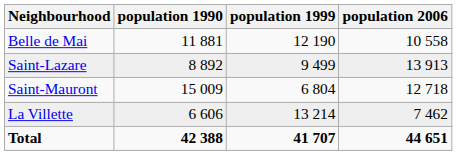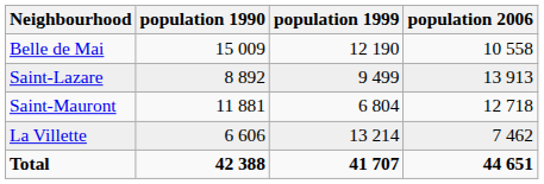 <table class=wikitable>
 <tr>
 <th>Neighbourhood</th>
 <th>population 1990</th>
 <th>population 1999</th>
 <th>population 2006</th>
 </tr>
 <tr>
 <td><a href='#'>Belle de Mai</a></td>
-<td style="text-align:right;">11 881</td>
+<td style="text-align:right;">15 009</td>
 <td style="text-align:right;">12 190</td>
 <td style="text-align:right;">10 558</td>
 </tr>
 <tr style="background:#EFEFEF">
 <td><a href='#'>Saint-Lazare</a></td>
 <td style="text-align:right;">8 892</td>
 <td style="text-align:right;">9 499</td>
 <td style="text-align:right;">13 913</td>
 </tr>
 <tr>
 <td><a href='#'>Saint-Mauront</a></td>
-<td style="text-align:right;">15 009</td>
+<td style="text-align:right;">11 881</td>
 <td style="text-align:right;">6 804</td>
 <td style="text-align:right;">12 718</td>
 </tr>
 <tr style="background:#EFEFEF">
 <td><a href='#'>La Villette</a></td>
 <td style="text-align:right;">6 606</td>
 <td style="text-align:right;">13 214</td>
 <td style="text-align:right;">7 462</td>
 </tr>
 <tr>
 <td><strong>Total</strong></td>
 <td style="text-align:right;"><strong>42 388</strong></td>
 <td style="text-align:right;"><strong>41 707</strong></td>
 <td style="text-align:right;"><strong>44 651</strong></td>
 </tr>
 </table>
